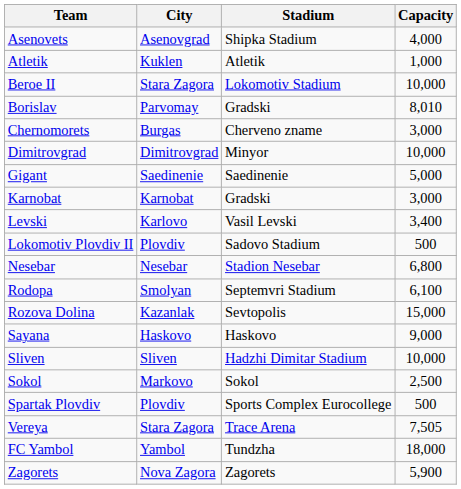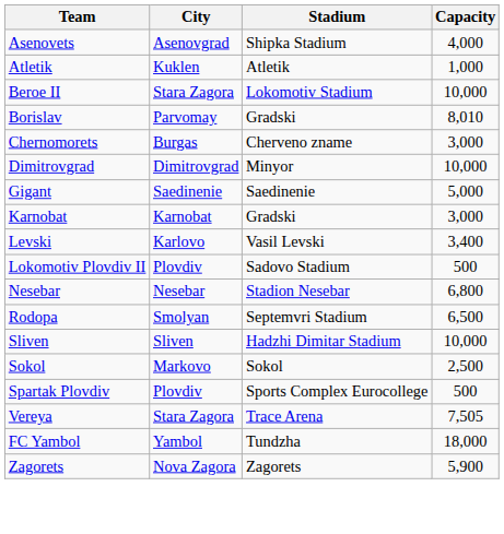 <table class="wikitable sortable">
 <tr>
 <th>Team</th>
 <th>City</th>
 <th>Stadium</th>
 <th>Capacity</th>
 </tr>
 <tr>
 <td><a href='#'>Asenovets</a></td>
 <td><a href='#'>Asenovgrad</a></td>
 <td>Shipka Stadium</td>
 <td align=center>4,000</td>
 </tr>
 <tr>
 <td><a href='#'>Atletik</a></td>
 <td><a href='#'>Kuklen</a></td>
 <td>Atletik</td>
 <td align=center>1,000</td>
 </tr>
 <tr>
 <td><a href='#'>Beroe II</a></td>
 <td><a href='#'>Stara Zagora</a></td>
 <td><a href='#'>Lokomotiv Stadium</a></td>
 <td align=center>10,000</td>
 </tr>
 <tr>
 <td><a href='#'>Borislav</a></td>
 <td><a href='#'>Parvomay</a></td>
 <td>Gradski</td>
 <td align="center">8,010</td>
 </tr>
 <tr>
 <td><a href='#'>Chernomorets</a></td>
 <td><a href='#'>Burgas</a></td>
 <td>Cherveno zname</td>
 <td align=Center>3,000</td>
 </tr>
 <tr>
 <td><a href='#'>Dimitrovgrad</a></td>
 <td><a href='#'>Dimitrovgrad</a></td>
 <td>Minyor</td>
 <td align=center>10,000</td>
 </tr>
 <tr>
 <td><a href='#'>Gigant</a></td>
 <td><a href='#'>Saedinenie</a></td>
 <td>Saedinenie</td>
 <td align="center">5,000</td>
 </tr>
 <tr>
 <td><a href='#'>Karnobat</a></td>
 <td><a href='#'>Karnobat</a></td>
 <td>Gradski</td>
 <td align=center>3,000</td>
 </tr>
 <tr>
 <td><a href='#'>Levski</a></td>
 <td><a href='#'>Karlovo</a></td>
 <td>Vasil Levski</td>
 <td align=center>3,400</td>
 </tr>
 <tr>
 <td><a href='#'>Lokomotiv Plovdiv II</a></td>
 <td><a href='#'>Plovdiv</a></td>
 <td>Sadovo Stadium</td>
 <td align=center>500</td>
 </tr>
 <tr>
 <td><a href='#'>Nesebar</a></td>
 <td><a href='#'>Nesebar</a></td>
 <td><a href='#'>Stadion Nesebar</a></td>
 <td align=center>6,800</td>
 </tr>
 <tr>
 <td><a href='#'>Rodopa</a></td>
 <td><a href='#'>Smolyan</a></td>
 <td>Septemvri Stadium</td>
-<td align=center>6,100</td>
-</tr>
-<tr>
-<td><a href='#'>Rozova Dolina</a></td>
-<td><a href='#'>Kazanlak</a></td>
-<td>Sevtopolis</td>
-<td align="center">15,000</td>
-</tr>
-<tr>
-<td><a href='#'>Sayana</a></td>
-<td><a href='#'>Haskovo</a></td>
-<td>Haskovo</td>
-<td align=center>9,000</td>
+<td align=center>6,500</td>
 </tr>
 <tr>
 <td><a href='#'>Sliven</a></td>
 <td><a href='#'>Sliven</a></td>
 <td><a href='#'>Hadzhi Dimitar Stadium</a></td>
 <td align=center>10,000</td>
 </tr>
 <tr>
 <td><a href='#'>Sokol</a></td>
 <td><a href='#'>Markovo</a></td>
 <td>Sokol</td>
 <td align="center">2,500</td>
 </tr>
 <tr>
 <td><a href='#'>Spartak Plovdiv</a></td>
 <td><a href='#'>Plovdiv</a></td>
 <td>Sports Complex Eurocollege</td>
 <td align="center">500</td>
 </tr>
 <tr>
 <td><a href='#'>Vereya</a></td>
 <td><a href='#'>Stara Zagora</a></td>
 <td><a href='#'>Trace Arena</a></td>
 <td align=center>7,505</td>
 </tr>
 <tr>
 <td><a href='#'>FC Yambol</a></td>
 <td><a href='#'>Yambol</a></td>
 <td>Tundzha</td>
 <td align="center">18,000</td>
 </tr>
 <tr>
 <td><a href='#'>Zagorets</a></td>
 <td><a href='#'>Nova Zagora</a></td>
 <td>Zagorets</td>
 <td align="center">5,900</td>
 </tr>
 </table>
